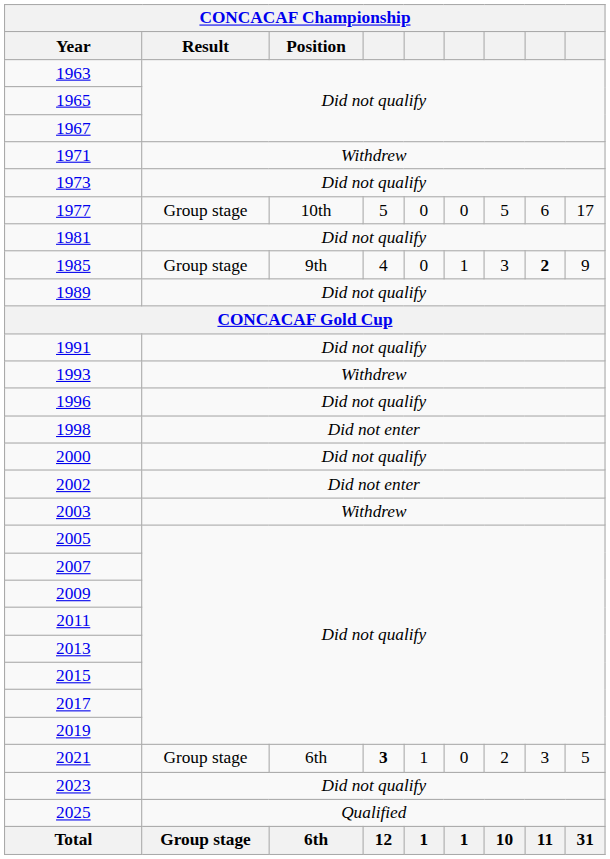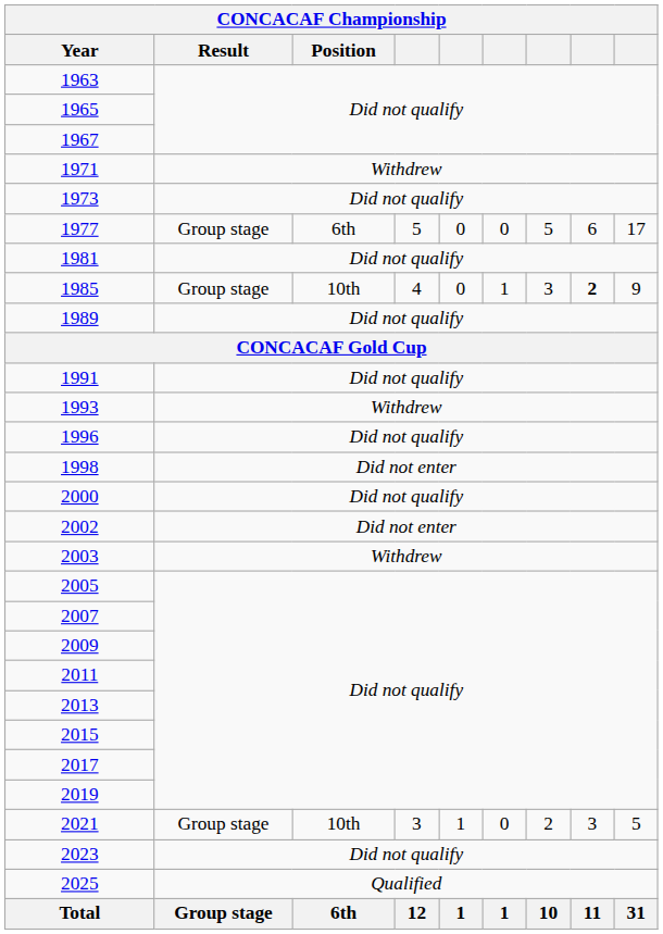 <table class="wikitable" style="text-align: center;">
 <tr>
 <th colspan=9><a href='#'>CONCACAF Championship</a></th>
 </tr>
 <tr>
 <th style="width:120px;">Year</th>
 <th style="width:110px;">Result</th>
 <th style="width:80px;">Position</th>
 <th style="width:30px;"></th>
 <th style="width:30px;"></th>
 <th style="width:30px;"></th>
 <th style="width:30px;"></th>
 <th style="width:30px;"></th>
 <th style="width:30px;"></th>
 </tr>
 <tr>
 <td> <a href='#'>1963</a></td>
 <td colspan=8 rowspan=3><em>Did not qualify</em></td>
 </tr>
 <tr>
 <td> <a href='#'>1965</a></td>
 </tr>
 <tr>
 <td> <a href='#'>1967</a></td>
 </tr>
 <tr>
 <td> <a href='#'>1971</a></td>
 <td colspan=8><em>Withdrew</em></td>
 </tr>
 <tr>
 <td> <a href='#'>1973</a></td>
 <td colspan=8><em>Did not qualify</em></td>
 </tr>
 <tr>
 <td> <a href='#'>1977</a></td>
 <td>Group stage</td>
-<td>10th</td>
+<td>6th</td>
 <td>5</td>
 <td>0</td>
 <td>0</td>
 <td>5</td>
 <td>6</td>
 <td>17</td>
 </tr>
 <tr>
 <td> <a href='#'>1981</a></td>
 <td colspan=8><em>Did not qualify</em></td>
 </tr>
 <tr>
 <td><a href='#'>1985</a></td>
 <td>Group stage</td>
-<td>9th</td>
+<td>10th</td>
 <td>4</td>
 <td>0</td>
 <td>1</td>
 <td>3</td>
 <td><strong>2</strong></td>
 <td>9</td>
 </tr>
 <tr>
 <td><a href='#'>1989</a></td>
 <td colspan=8><em>Did not qualify</em></td>
 </tr>
 <tr>
 <th colspan=9><a href='#'>CONCACAF Gold Cup</a></th>
 </tr>
 <tr>
 <td> <a href='#'>1991</a></td>
 <td colspan=8><em>Did not qualify</em></td>
 </tr>
 <tr>
 <td> <a href='#'>1993</a></td>
 <td colspan=8><em>Withdrew</em></td>
 </tr>
 <tr>
 <td> <a href='#'>1996</a></td>
 <td colspan=8><em>Did not qualify</em></td>
 </tr>
 <tr>
 <td> <a href='#'>1998</a></td>
 <td colspan=8><em>Did not enter</em></td>
 </tr>
 <tr>
 <td> <a href='#'>2000</a></td>
 <td colspan=8><em>Did not qualify</em></td>
 </tr>
 <tr>
 <td> <a href='#'>2002</a></td>
 <td colspan=8><em>Did not enter</em></td>
 </tr>
 <tr>
 <td> <a href='#'>2003</a></td>
 <td colspan=8><em>Withdrew</em></td>
 </tr>
 <tr>
 <td> <a href='#'>2005</a></td>
 <td colspan=8 rowspan=8><em>Did not qualify</em></td>
 </tr>
 <tr>
 <td> <a href='#'>2007</a></td>
 </tr>
 <tr>
 <td> <a href='#'>2009</a></td>
 </tr>
 <tr>
 <td> <a href='#'>2011</a></td>
 </tr>
 <tr>
 <td> <a href='#'>2013</a></td>
 </tr>
 <tr>
 <td>  <a href='#'>2015</a></td>
 </tr>
 <tr>
 <td> <a href='#'>2017</a></td>
 </tr>
 <tr>
 <td>   <a href='#'>2019</a></td>
 </tr>
 <tr>
 <td> <a href='#'>2021</a></td>
 <td>Group stage</td>
-<td>6th</td>
-<td><strong>3</strong></td>
+<td>10th</td>
+<td>3</td>
 <td>1</td>
 <td>0</td>
 <td>2</td>
 <td>3</td>
 <td>5</td>
 </tr>
 <tr>
 <td>  <a href='#'>2023</a></td>
 <td colspan=8><em>Did not qualify</em></td>
 </tr>
 <tr>
 <td>  <a href='#'>2025</a></td>
 <td colspan=8><em>Qualified</em></td>
 </tr>
 <tr>
 <th><strong>Total</strong></th>
 <th><strong>Group stage</strong></th>
 <th><strong>6th</strong></th>
 <th><strong>12</strong></th>
 <th><strong>1</strong></th>
 <th><strong>1</strong></th>
 <th><strong>10</strong></th>
 <th><strong>11</strong></th>
 <th><strong>31</strong></th>
 </tr>
 </table>
